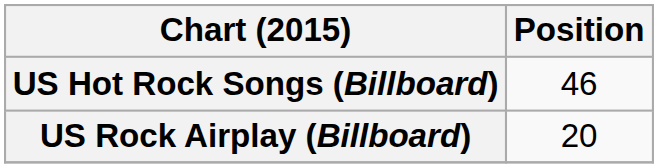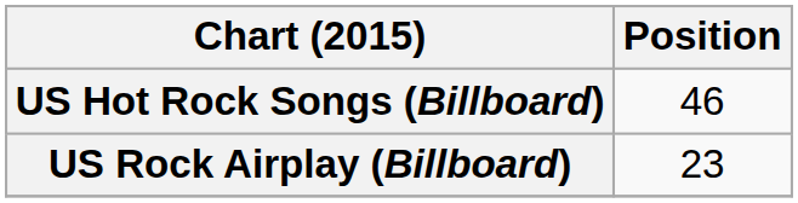 <table class="wikitable sortable plainrowheaders" style="text-align:center">
 <tr>
 <th>Chart (2015)</th>
 <th>Position</th>
 </tr>
 <tr>
 <th scope="row">US Hot Rock Songs (<em>Billboard</em>)</th>
 <td style="text-align:center;">46</td>
 </tr>
 <tr>
 <th scope="row">US Rock Airplay (<em>Billboard</em>)</th>
-<td style="text-align:center;">20</td>
+<td style="text-align:center;">23</td>
 </tr>
 <tr>
 </tr>
 </table>
